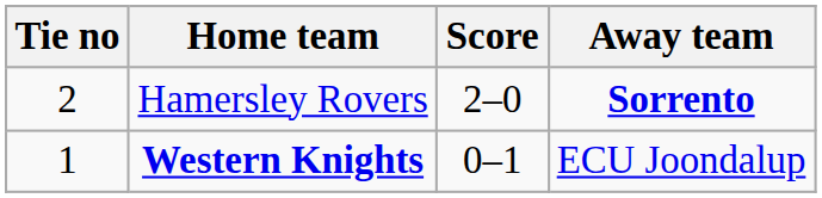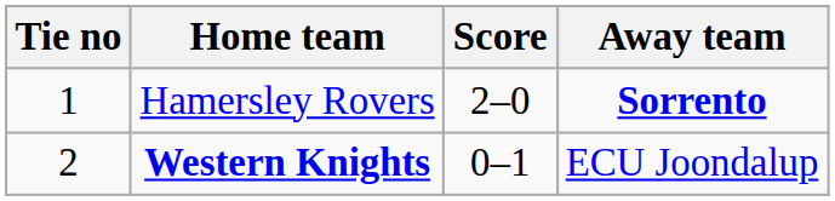 <table class="wikitable" style="text-align:center">
 <tr>
 <th>Tie no</th>
 <th>Home team</th>
 <th>Score</th>
 <th>Away team</th>
 </tr>
 <tr>
-<td>2</td>
+<td>1</td>
 <td><a href='#'>Hamersley Rovers</a></td>
 <td>2–0</td>
 <td><strong><a href='#'>Sorrento</a></strong></td>
 </tr>
 <tr>
-<td>1</td>
+<td>2</td>
 <td><strong><a href='#'>Western Knights</a></strong></td>
 <td>0–1</td>
 <td><a href='#'>ECU Joondalup</a></td>
 </tr>
 </table>
